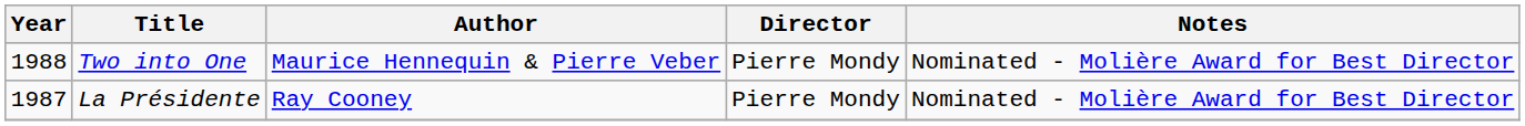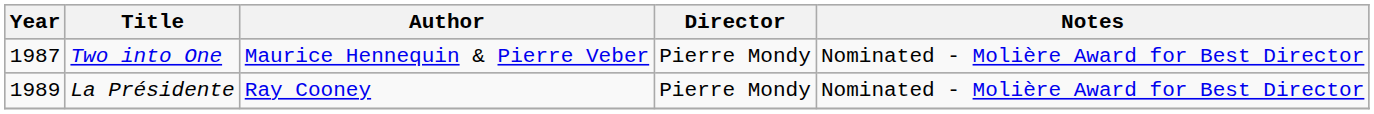 <table class="wikitable">
 <tr>
 <th>Year</th>
 <th>Title</th>
 <th>Author</th>
 <th>Director</th>
 <th>Notes</th>
 </tr>
 <tr>
-<td>1988</td>
+<td>1987</td>
 <td><em><a href='#'>Two into One</a></em></td>
 <td><a href='#'>Maurice Hennequin</a> & <a href='#'>Pierre Veber</a></td>
 <td>Pierre Mondy</td>
 <td>Nominated - <a href='#'>Molière Award for Best Director</a></td>
 </tr>
 <tr>
-<td>1987</td>
+<td>1989</td>
 <td><em>La Présidente</em></td>
 <td><a href='#'>Ray Cooney</a></td>
 <td>Pierre Mondy</td>
 <td>Nominated - <a href='#'>Molière Award for Best Director</a></td>
 </tr>
 <tr>
 </tr>
 </table>
